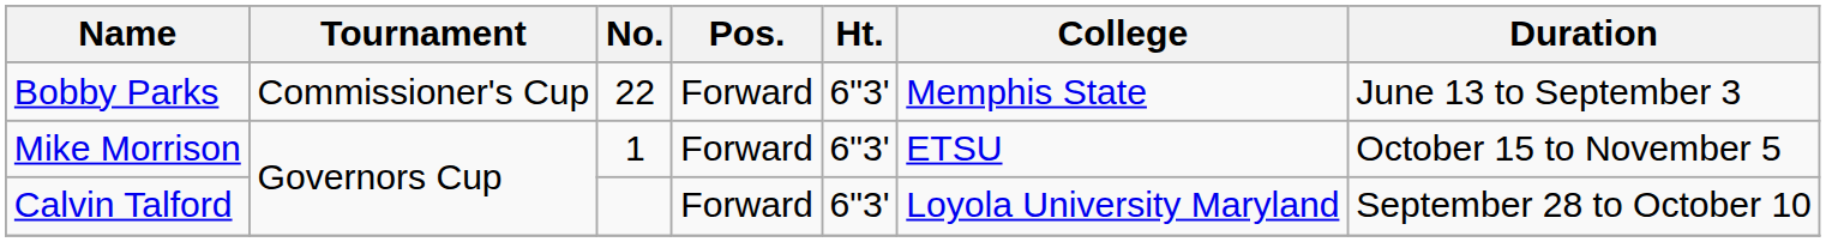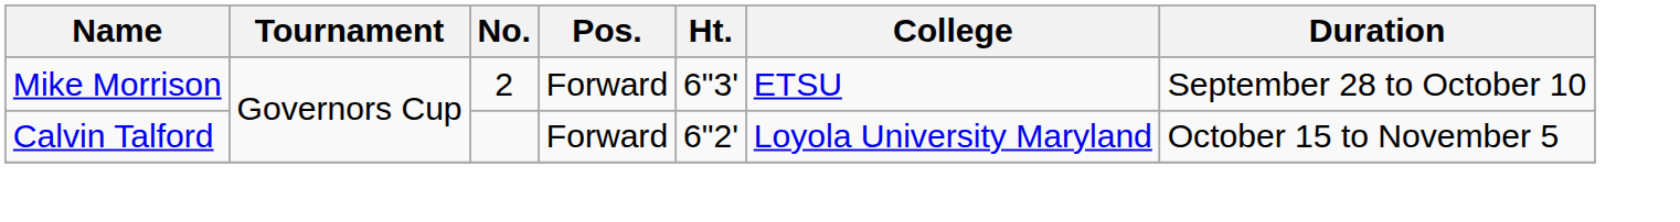 <table class="wikitable" border="1">
 <tr>
 <th>Name</th>
 <th>Tournament</th>
 <th>No.</th>
 <th>Pos.</th>
 <th>Ht.</th>
 <th>College</th>
 <th>Duration</th>
 </tr>
 <tr>
-<td><a href='#'>Bobby Parks</a></td>
-<td>Commissioner's Cup</td>
-<td align=center>22</td>
-<td align=center>Forward</td>
-<td align=center>6"3'</td>
-<td><a href='#'>Memphis State</a></td>
-<td>June 13 to September 3</td>
-</tr>
-<tr>
 <td><a href='#'>Mike Morrison</a></td>
 <td rowspan="2">Governors Cup</td>
-<td align=center>1</td>
+<td align=center>2</td>
 <td align=center>Forward</td>
 <td align=center>6"3'</td>
 <td><a href='#'>ETSU</a></td>
-<td>October 15 to November 5</td>
+<td>September 28 to October 10</td>
 </tr>
 <tr>
 <td><a href='#'>Calvin Talford</a></td>
 <td align=center></td>
 <td align=center>Forward</td>
-<td align=center>6"3'</td>
+<td align=center>6"2'</td>
 <td><a href='#'>Loyola University Maryland</a></td>
-<td>September 28 to October 10</td>
+<td>October 15 to November 5</td>
 </tr>
 <tr>
 </tr>
 </table>
